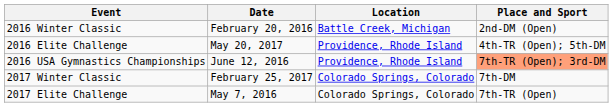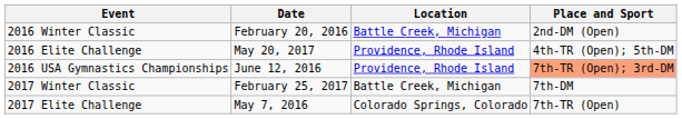 <table class="wikitable">
 <tr>
 <th>Event</th>
 <th>Date</th>
 <th>Location</th>
 <th>Place and Sport</th>
 </tr>
 <tr>
 <td>2016 Winter Classic</td>
 <td>February 20, 2016</td>
 <td><a href='#'>Battle Creek, Michigan</a></td>
 <td>2nd-DM (Open)</td>
 </tr>
 <tr>
 <td>2016 Elite Challenge</td>
 <td>May 20, 2017</td>
 <td><a href='#'>Providence, Rhode Island</a></td>
 <td>4th-TR (Open); 5th-DM</td>
 </tr>
 <tr>
 <td>2016 USA Gymnastics Championships</td>
 <td>June 12, 2016</td>
 <td><a href='#'>Providence, Rhode Island</a></td>
 <td style="background: lightsalmon;">7th-TR (Open); 3rd-DM</td>
 </tr>
 <tr>
 <td>2017 Winter Classic</td>
 <td>February 25, 2017</td>
-<td><a href='#'>Colorado Springs, Colorado</a></td>
+<td>Battle Creek, Michigan</td>
 <td>7th-DM</td>
 </tr>
 <tr>
 <td>2017 Elite Challenge</td>
 <td>May 7, 2016</td>
 <td>Colorado Springs, Colorado</td>
 <td>7th-TR (Open)</td>
 </tr>
 </table>
